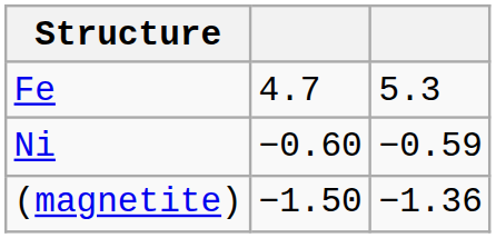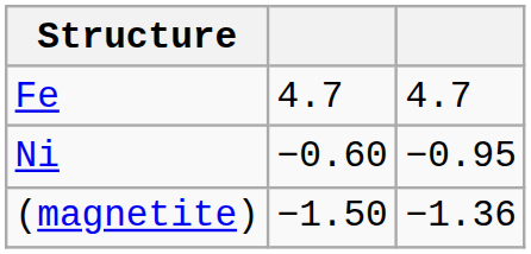 <table class="wikitable">
 <tr>
 <th>Structure</th>
 <th></th>
 <th></th>
 </tr>
 <tr>
 <td><a href='#'>Fe</a></td>
 <td>4.7</td>
-<td>5.3</td>
+<td>4.7</td>
 </tr>
 <tr>
 <td><a href='#'>Ni</a></td>
 <td>−0.60</td>
-<td>−0.59</td>
+<td>−0.95</td>
 </tr>
 <tr>
 <td> (<a href='#'>magnetite</a>)</td>
 <td>−1.50</td>
 <td>−1.36</td>
 </tr>
 </table>
